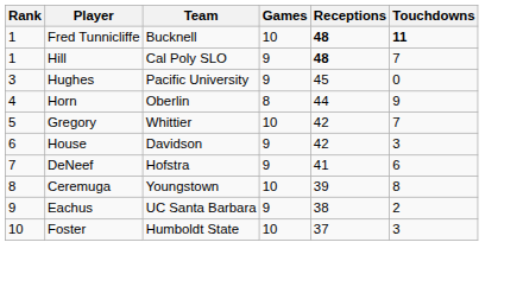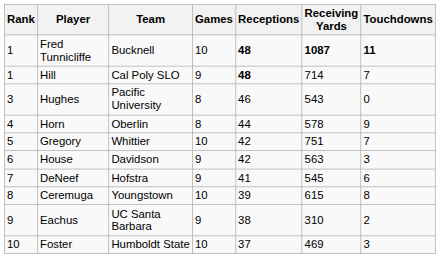 <table class="wikitable sortable">
 <tr>
 <th>Rank</th>
 <th>Player</th>
 <th>Team</th>
 <th>Games</th>
 <th>Receptions</th>
+<th>Receiving<br>Yards</th>
 <th>Touchdowns</th>
 </tr>
 <tr>
 <td>1</td>
 <td>Fred Tunnicliffe</td>
 <td>Bucknell</td>
 <td>10</td>
 <td><strong>48</strong></td>
+<td><strong>1087</strong></td>
 <td><strong>11</strong></td>
 </tr>
 <tr>
 <td>1</td>
 <td>Hill</td>
 <td>Cal Poly SLO</td>
 <td>9</td>
 <td><strong>48</strong></td>
+<td>714</td>
 <td>7</td>
 </tr>
 <tr>
 <td>3</td>
 <td>Hughes</td>
 <td>Pacific University</td>
-<td>9</td>
-<td>45</td>
+<td>8</td>
+<td>46</td>
+<td>543</td>
 <td>0</td>
 </tr>
 <tr>
 <td>4</td>
 <td>Horn</td>
 <td>Oberlin</td>
 <td>8</td>
 <td>44</td>
+<td>578</td>
 <td>9</td>
 </tr>
 <tr>
 <td>5</td>
 <td>Gregory</td>
 <td>Whittier</td>
 <td>10</td>
 <td>42</td>
+<td>751</td>
 <td>7</td>
 </tr>
 <tr>
 <td>6</td>
 <td>House</td>
 <td>Davidson</td>
 <td>9</td>
 <td>42</td>
+<td>563</td>
 <td>3</td>
 </tr>
 <tr>
 <td>7</td>
 <td>DeNeef</td>
 <td>Hofstra</td>
 <td>9</td>
 <td>41</td>
+<td>545</td>
 <td>6</td>
 </tr>
 <tr>
 <td>8</td>
 <td>Ceremuga</td>
 <td>Youngstown</td>
 <td>10</td>
 <td>39</td>
+<td>615</td>
 <td>8</td>
 </tr>
 <tr>
 <td>9</td>
 <td>Eachus</td>
 <td>UC Santa Barbara</td>
 <td>9</td>
 <td>38</td>
+<td>310</td>
 <td>2</td>
 </tr>
 <tr>
 <td>10</td>
 <td>Foster</td>
 <td>Humboldt State</td>
 <td>10</td>
 <td>37</td>
+<td>469</td>
 <td>3</td>
 </tr>
 </table>
